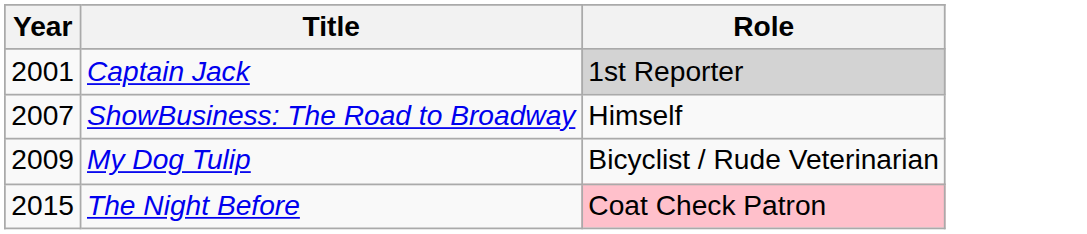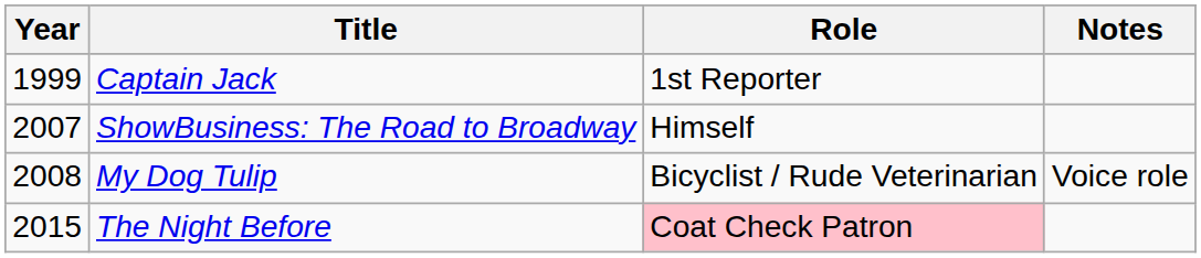 <table class="wikitable sortable">
 <tr>
 <th>Year</th>
 <th>Title</th>
 <th>Role</th>
+<th>Notes</th>
 </tr>
 <tr>
-<td>2001</td>
+<td>1999</td>
 <td><a href='#'><em>Captain Jack</em></a></td>
-<td style="background: lightgrey;">1st Reporter</td>
+<td>1st Reporter</td>
+<td></td>
 </tr>
 <tr>
 <td>2007</td>
 <td><em><a href='#'>ShowBusiness: The Road to Broadway</a></em></td>
 <td>Himself</td>
+<td></td>
 </tr>
 <tr>
-<td>2009</td>
+<td>2008</td>
 <td><em><a href='#'>My Dog Tulip</a></em></td>
 <td>Bicyclist / Rude Veterinarian</td>
+<td>Voice role</td>
 </tr>
 <tr>
 <td>2015</td>
 <td><a href='#'><em>The Night Before</em></a></td>
 <td style="background: pink;">Coat Check Patron</td>
+<td></td>
 </tr>
 </table>
